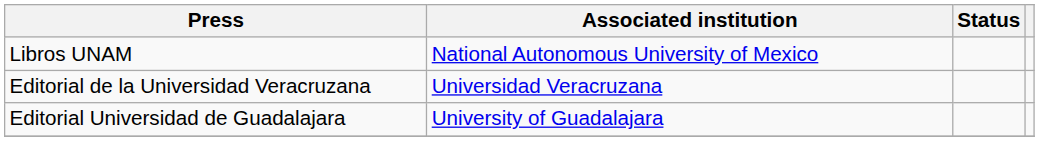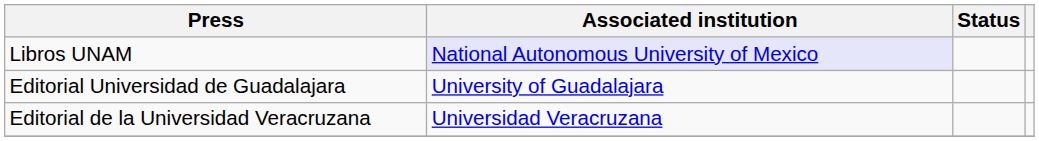 <table class="wikitable sortable">
 <tr>
 <th style="width:20em">Press</th>
 <th style="width:25em">Associated institution</th>
 <th>Status</th>
 <th></th>
 </tr>
 <tr>
 <td>Libros UNAM</td>
-<td><a href='#'>National Autonomous University of Mexico</a></td>
+<td style="background: lavender;"><a href='#'>National Autonomous University of Mexico</a></td>
+<td></td>
+<td></td>
+</tr>
+<tr>
+<td>Editorial Universidad de Guadalajara</td>
+<td><a href='#'>University of Guadalajara</a></td>
 <td></td>
 <td></td>
 </tr>
 <tr>
 <td>Editorial de la Universidad Veracruzana</td>
 <td><a href='#'>Universidad Veracruzana</a></td>
 <td></td>
 <td></td>
 </tr>
 <tr>
-<td>Editorial Universidad de Guadalajara</td>
-<td><a href='#'>University of Guadalajara</a></td>
-<td></td>
-<td></td>
-</tr>
-<tr>
 </tr>
 </table>
